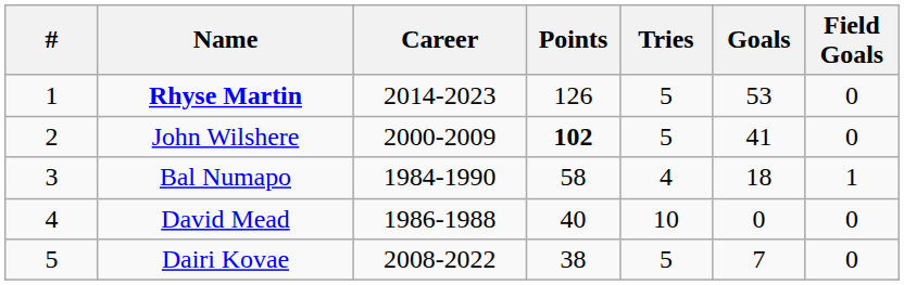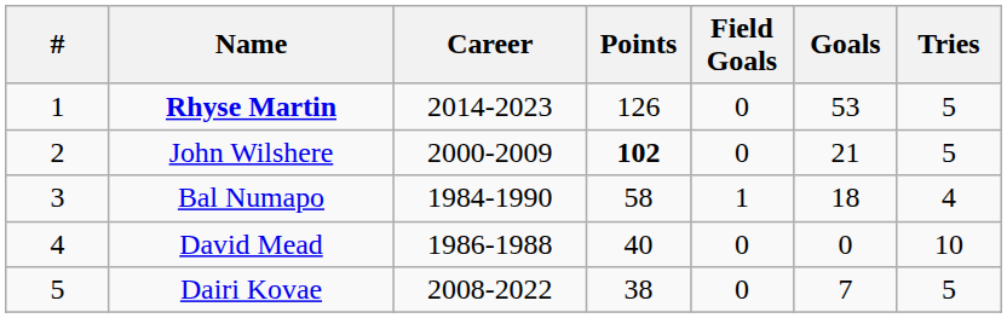 <table class="wikitable sortable" style="text-align:center;">
 <tr>
 <th width=50px>#</th>
 <th style="width:150px;">Name</th>
 <th style="width:100px;">Career</th>
 <th width=50px>Points</th>
+<th width=50px>Field Goals</th>
+<th width=50px>Goals</th>
 <th width=50px>Tries</th>
-<th width=50px>Goals</th>
-<th width=50px>Field Goals</th>
 </tr>
 <tr>
 <td>1</td>
 <td><strong><a href='#'>Rhyse Martin</a></strong></td>
 <td>2014-2023</td>
 <td>126</td>
+<td>0</td>
+<td>53</td>
 <td>5</td>
-<td>53</td>
-<td>0</td>
 </tr>
 <tr>
 <td>2</td>
 <td><a href='#'>John Wilshere</a></td>
 <td>2000-2009</td>
 <td><strong>102</strong></td>
+<td>0</td>
+<td>21</td>
 <td>5</td>
-<td>41</td>
-<td>0</td>
 </tr>
 <tr>
 <td>3</td>
 <td><a href='#'>Bal Numapo</a></td>
 <td>1984-1990</td>
 <td>58</td>
+<td>1</td>
+<td>18</td>
 <td>4</td>
-<td>18</td>
-<td>1</td>
 </tr>
 <tr>
 <td>4</td>
 <td><a href='#'>David Mead</a></td>
 <td>1986-1988</td>
 <td>40</td>
-<td>10</td>
 <td>0</td>
 <td>0</td>
+<td>10</td>
 </tr>
 <tr>
 <td>5</td>
 <td><a href='#'>Dairi Kovae</a></td>
 <td>2008-2022</td>
 <td>38</td>
+<td>0</td>
+<td>7</td>
 <td>5</td>
-<td>7</td>
-<td>0</td>
 </tr>
 </table>
